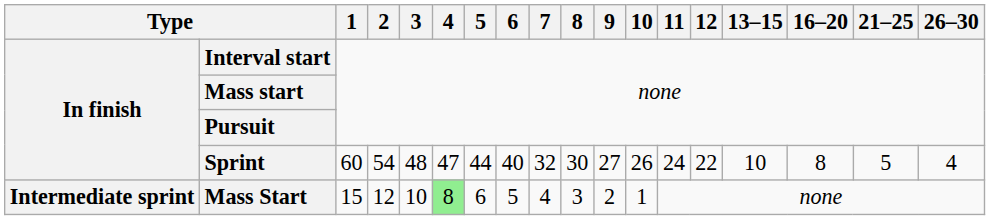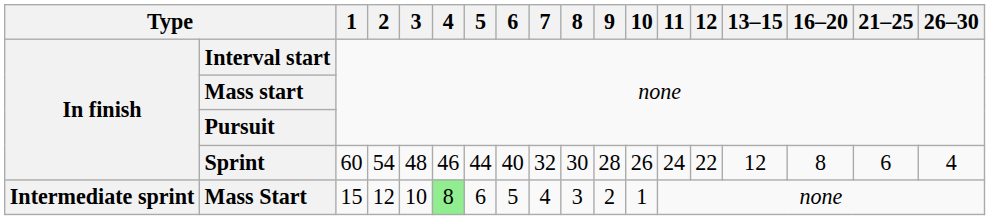 <table class="wikitable plainrowheaders " style="text-align: center;">
 <tr>
 <th scope="col" colspan="2">Type</th>
 <th scope="col">1</th>
 <th scope="col">2</th>
 <th scope="col">3</th>
 <th scope="col">4</th>
 <th scope="col">5</th>
 <th scope="col">6</th>
 <th scope="col">7</th>
 <th scope="col">8</th>
 <th scope="col">9</th>
 <th scope="col">10</th>
 <th scope="col">11</th>
 <th scope="col">12</th>
 <th scope="col">13–15</th>
 <th scope="col">16–20</th>
 <th scope="col">21–25</th>
 <th scope="col">26–30</th>
 </tr>
 <tr>
 <th scope="row" rowspan=4>In finish</th>
 <th scope="row" style="text-align:left;">Interval start</th>
 <td rowspan="3" colspan="16"><em>none</em></td>
 </tr>
 <tr>
 <th scope="row" style="text-align:left;">Mass start</th>
 </tr>
 <tr>
 <th scope="row" style="text-align:left;">Pursuit</th>
 </tr>
 <tr>
 <th scope="row" style="text-align:left;">Sprint</th>
 <td>60</td>
 <td>54</td>
 <td>48</td>
-<td>47</td>
+<td>46</td>
 <td>44</td>
 <td>40</td>
 <td>32</td>
 <td>30</td>
-<td>27</td>
+<td>28</td>
 <td>26</td>
 <td>24</td>
 <td>22</td>
-<td>10</td>
+<td>12</td>
 <td>8</td>
-<td>5</td>
+<td>6</td>
 <td>4</td>
 </tr>
 <tr>
 <th scope="row">Intermediate sprint</th>
 <th scope="row" style="text-align:left;">Mass Start</th>
 <td>15</td>
 <td>12</td>
 <td>10</td>
 <td style="background: lightgreen;">8</td>
 <td>6</td>
 <td>5</td>
 <td>4</td>
 <td>3</td>
 <td>2</td>
 <td>1</td>
 <td colspan="6"><em>none</em></td>
 </tr>
 </table>
